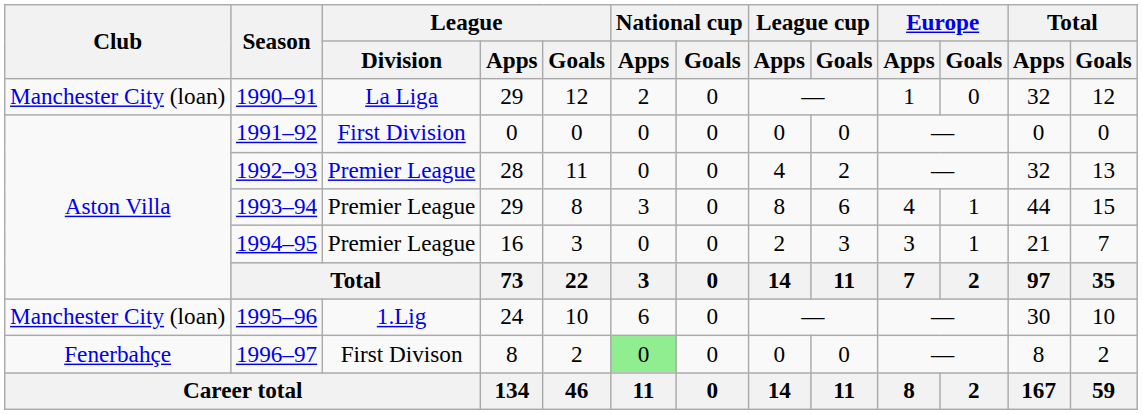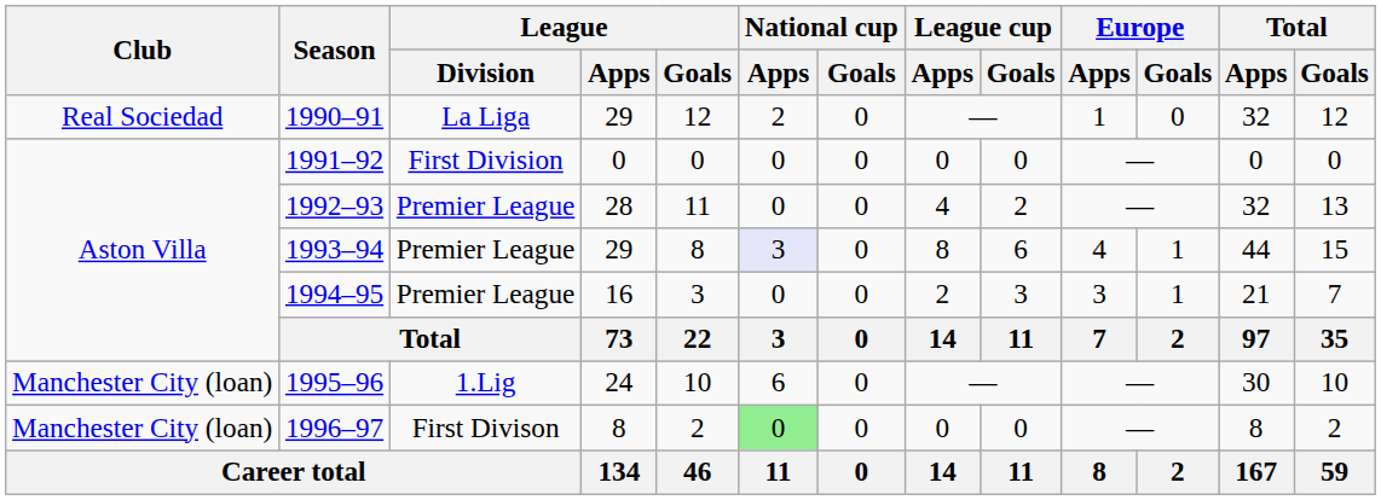 <table class="wikitable" style="text-align:center">
 <tr>
 <th rowspan="2">Club</th>
 <th rowspan="2">Season</th>
 <th colspan="3">League</th>
 <th colspan="2">National cup</th>
 <th colspan="2">League cup</th>
 <th colspan="2"><a href='#'>Europe</a></th>
 <th colspan="2">Total</th>
 </tr>
 <tr>
 <th>Division</th>
 <th>Apps</th>
 <th>Goals</th>
 <th>Apps</th>
 <th>Goals</th>
 <th>Apps</th>
 <th>Goals</th>
 <th>Apps</th>
 <th>Goals</th>
 <th>Apps</th>
 <th>Goals</th>
 </tr>
 <tr>
-<td><a href='#'>Manchester City</a> (loan)</td>
+<td><a href='#'>Real Sociedad</a></td>
 <td><a href='#'>1990–91</a></td>
 <td><a href='#'>La Liga</a></td>
 <td>29</td>
 <td>12</td>
 <td>2</td>
 <td>0</td>
 <td colspan="2">—</td>
 <td>1</td>
 <td>0</td>
 <td>32</td>
 <td>12</td>
 </tr>
 <tr>
 <td rowspan="5"><a href='#'>Aston Villa</a></td>
 <td><a href='#'>1991–92</a></td>
 <td><a href='#'>First Division</a></td>
 <td>0</td>
 <td>0</td>
 <td>0</td>
 <td>0</td>
 <td>0</td>
 <td>0</td>
 <td colspan="2">—</td>
 <td>0</td>
 <td>0</td>
 </tr>
 <tr>
 <td><a href='#'>1992–93</a></td>
 <td><a href='#'>Premier League</a></td>
 <td>28</td>
 <td>11</td>
 <td>0</td>
 <td>0</td>
 <td>4</td>
 <td>2</td>
 <td colspan="2">—</td>
 <td>32</td>
 <td>13</td>
 </tr>
 <tr>
 <td><a href='#'>1993–94</a></td>
 <td>Premier League</td>
 <td>29</td>
 <td>8</td>
-<td>3</td>
+<td style="background: lavender;">3</td>
 <td>0</td>
 <td>8</td>
 <td>6</td>
 <td>4</td>
 <td>1</td>
 <td>44</td>
 <td>15</td>
 </tr>
 <tr>
 <td><a href='#'>1994–95</a></td>
 <td>Premier League</td>
 <td>16</td>
 <td>3</td>
 <td>0</td>
 <td>0</td>
 <td>2</td>
 <td>3</td>
 <td>3</td>
 <td>1</td>
 <td>21</td>
 <td>7</td>
 </tr>
 <tr>
 <th colspan="2">Total</th>
 <th>73</th>
 <th>22</th>
 <th>3</th>
 <th>0</th>
 <th>14</th>
 <th>11</th>
 <th>7</th>
 <th>2</th>
 <th>97</th>
 <th>35</th>
 </tr>
 <tr>
 <td><a href='#'>Manchester City</a> (loan)</td>
 <td><a href='#'>1995–96</a></td>
 <td><a href='#'>1.Lig</a></td>
 <td>24</td>
 <td>10</td>
 <td>6</td>
 <td>0</td>
 <td colspan="2">—</td>
 <td colspan="2">—</td>
 <td>30</td>
 <td>10</td>
 </tr>
 <tr>
-<td><a href='#'> Fenerbahçe</a></td>
+<td><a href='#'>Manchester City</a> (loan)</td>
 <td><a href='#'>1996–97</a></td>
 <td>First Divison</td>
 <td>8</td>
 <td>2</td>
 <td style="background: lightgreen;">0</td>
 <td>0</td>
 <td>0</td>
 <td>0</td>
 <td colspan="2">—</td>
 <td>8</td>
 <td>2</td>
 </tr>
 <tr>
 <th colspan="3">Career total</th>
 <th>134</th>
 <th>46</th>
 <th>11</th>
 <th>0</th>
 <th>14</th>
 <th>11</th>
 <th>8</th>
 <th>2</th>
 <th>167</th>
 <th>59</th>
 </tr>
 </table>
